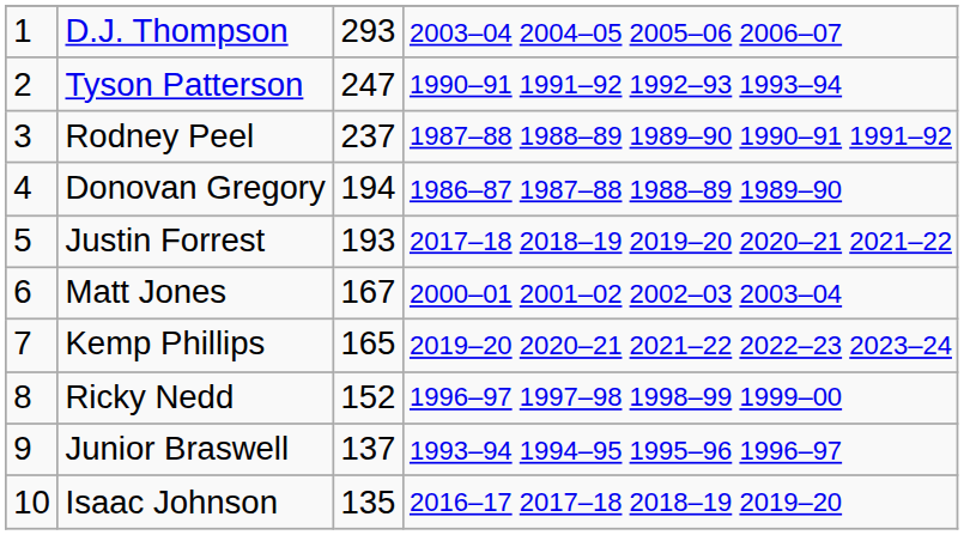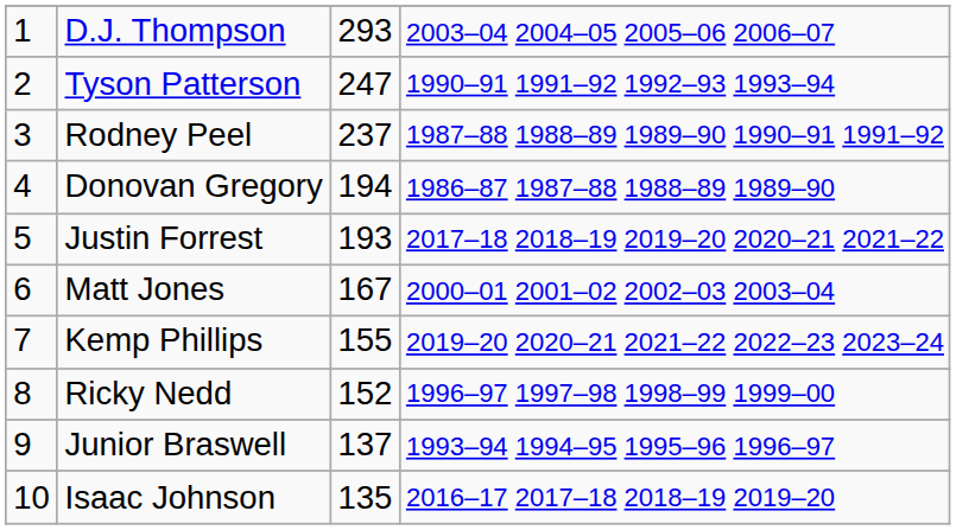 <table class="wikitable">
 <tr>
 </tr>
 <tr>
 <td>1</td>
 <td><a href='#'>D.J. Thompson</a></td>
 <td>293</td>
 <td style="font-size:80%;"><a href='#'>2003–04</a> <a href='#'>2004–05</a> <a href='#'>2005–06</a> <a href='#'>2006–07</a></td>
 </tr>
 <tr>
 <td>2</td>
 <td><a href='#'>Tyson Patterson</a></td>
 <td>247</td>
 <td style="font-size:80%;"><a href='#'>1990–91</a> <a href='#'>1991–92</a> <a href='#'>1992–93</a> <a href='#'>1993–94</a></td>
 </tr>
 <tr>
 <td>3</td>
 <td>Rodney Peel</td>
 <td>237</td>
 <td style="font-size:80%;"><a href='#'>1987–88</a> <a href='#'>1988–89</a> <a href='#'>1989–90</a> <a href='#'>1990–91</a> <a href='#'>1991–92</a></td>
 </tr>
 <tr>
 <td>4</td>
 <td>Donovan Gregory</td>
 <td>194</td>
 <td style="font-size:80%;"><a href='#'>1986–87</a> <a href='#'>1987–88</a> <a href='#'>1988–89</a> <a href='#'>1989–90</a></td>
 </tr>
 <tr>
 <td>5</td>
 <td>Justin Forrest</td>
 <td>193</td>
 <td style="font-size:80%;"><a href='#'>2017–18</a> <a href='#'>2018–19</a> <a href='#'>2019–20</a> <a href='#'>2020–21</a> <a href='#'>2021–22</a></td>
 </tr>
 <tr>
 <td>6</td>
 <td>Matt Jones</td>
 <td>167</td>
 <td style="font-size:80%;"><a href='#'>2000–01</a> <a href='#'>2001–02</a> <a href='#'>2002–03</a> <a href='#'>2003–04</a></td>
 </tr>
 <tr>
 <td>7</td>
 <td>Kemp Phillips</td>
-<td>165</td>
+<td>155</td>
 <td style="font-size:80%;"><a href='#'>2019–20</a> <a href='#'>2020–21</a> <a href='#'>2021–22</a> <a href='#'>2022–23</a> <a href='#'>2023–24</a></td>
 </tr>
 <tr>
 <td>8</td>
 <td>Ricky Nedd</td>
 <td>152</td>
 <td style="font-size:80%;"><a href='#'>1996–97</a> <a href='#'>1997–98</a> <a href='#'>1998–99</a> <a href='#'>1999–00</a></td>
 </tr>
 <tr>
 <td>9</td>
 <td>Junior Braswell</td>
 <td>137</td>
 <td style="font-size:80%;"><a href='#'>1993–94</a> <a href='#'>1994–95</a> <a href='#'>1995–96</a> <a href='#'>1996–97</a></td>
 </tr>
 <tr>
 <td>10</td>
 <td>Isaac Johnson</td>
 <td>135</td>
 <td style="font-size:80%;"><a href='#'>2016–17</a> <a href='#'>2017–18</a> <a href='#'>2018–19</a> <a href='#'>2019–20</a></td>
 </tr>
 </table>
